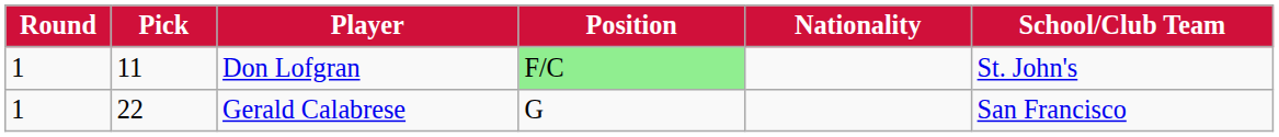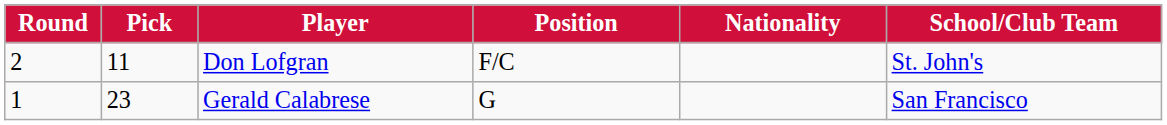 <table class="wikitable sortable sortable">
 <tr>
 <th style="background:#D0103A;color:#FFFFFF;" width="7%">Round</th>
 <th style="background:#D0103A;color:#FFFFFF;" width="7%">Pick</th>
 <th style="background:#D0103A;color:#FFFFFF;" width="20%">Player</th>
 <th style="background:#D0103A;color:#FFFFFF;" width="15%">Position</th>
 <th style="background:#D0103A;color:#FFFFFF;" width="15%">Nationality</th>
 <th style="background:#D0103A;color:#FFFFFF;" width="20%">School/Club Team</th>
 </tr>
 <tr>
-<td>1</td>
+<td>2</td>
 <td>11</td>
 <td><a href='#'>Don Lofgran</a></td>
-<td style="background: lightgreen;">F/C</td>
+<td>F/C</td>
 <td></td>
 <td><a href='#'>St. John's</a></td>
 </tr>
 <tr>
 <td>1</td>
-<td>22</td>
+<td>23</td>
 <td><a href='#'>Gerald Calabrese</a></td>
 <td>G</td>
 <td></td>
 <td><a href='#'>San Francisco</a></td>
 </tr>
 </table>
